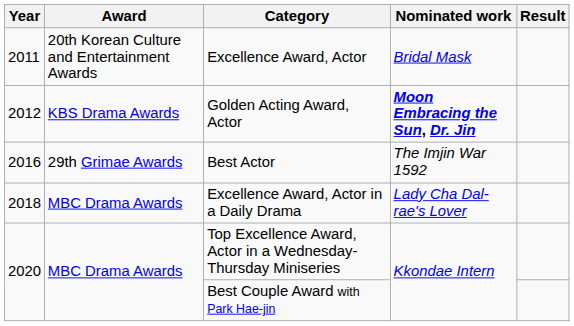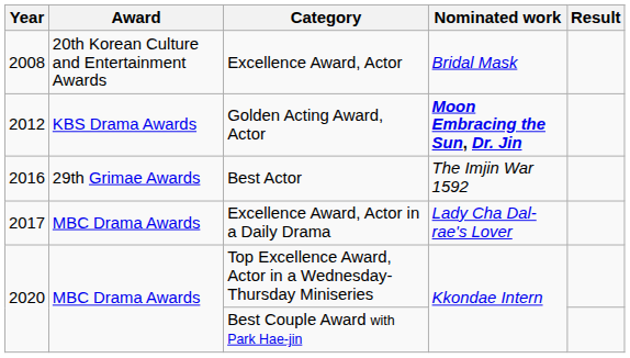 <table class="wikitable">
 <tr>
 <th>Year</th>
 <th>Award</th>
 <th>Category</th>
 <th>Nominated work</th>
 <th>Result</th>
 </tr>
 <tr>
-<td>2011</td>
+<td>2008</td>
 <td>20th Korean Culture and Entertainment Awards</td>
 <td>Excellence Award, Actor</td>
 <td><em><a href='#'>Bridal Mask</a></em></td>
 <td></td>
 </tr>
 <tr>
 <td>2012</td>
 <td><a href='#'>KBS Drama Awards</a></td>
 <td>Golden Acting Award, Actor</td>
 <td><strong><em><a href='#'>Moon Embracing the Sun</a></em>, <em><a href='#'>Dr. Jin</a></em></strong></td>
 <td></td>
 </tr>
 <tr>
 <td>2016</td>
 <td>29th <a href='#'>Grimae Awards</a></td>
 <td>Best Actor</td>
 <td><em>The Imjin War 1592</em></td>
 <td></td>
 </tr>
 <tr>
-<td>2018</td>
+<td>2017</td>
 <td><a href='#'>MBC Drama Awards</a></td>
 <td>Excellence Award, Actor in a Daily Drama</td>
 <td><em><a href='#'>Lady Cha Dal-rae's Lover</a></em></td>
 <td></td>
 </tr>
 <tr>
 <td rowspan=2>2020</td>
 <td rowspan=2><a href='#'>MBC Drama Awards</a></td>
 <td>Top Excellence Award, Actor in a Wednesday-Thursday Miniseries</td>
 <td rowspan=2><em><a href='#'>Kkondae Intern</a></em></td>
 <td></td>
 </tr>
 <tr>
 <td>Best Couple Award <small>with <a href='#'>Park Hae-jin</a></small></td>
 <td></td>
 </tr>
 </table>
